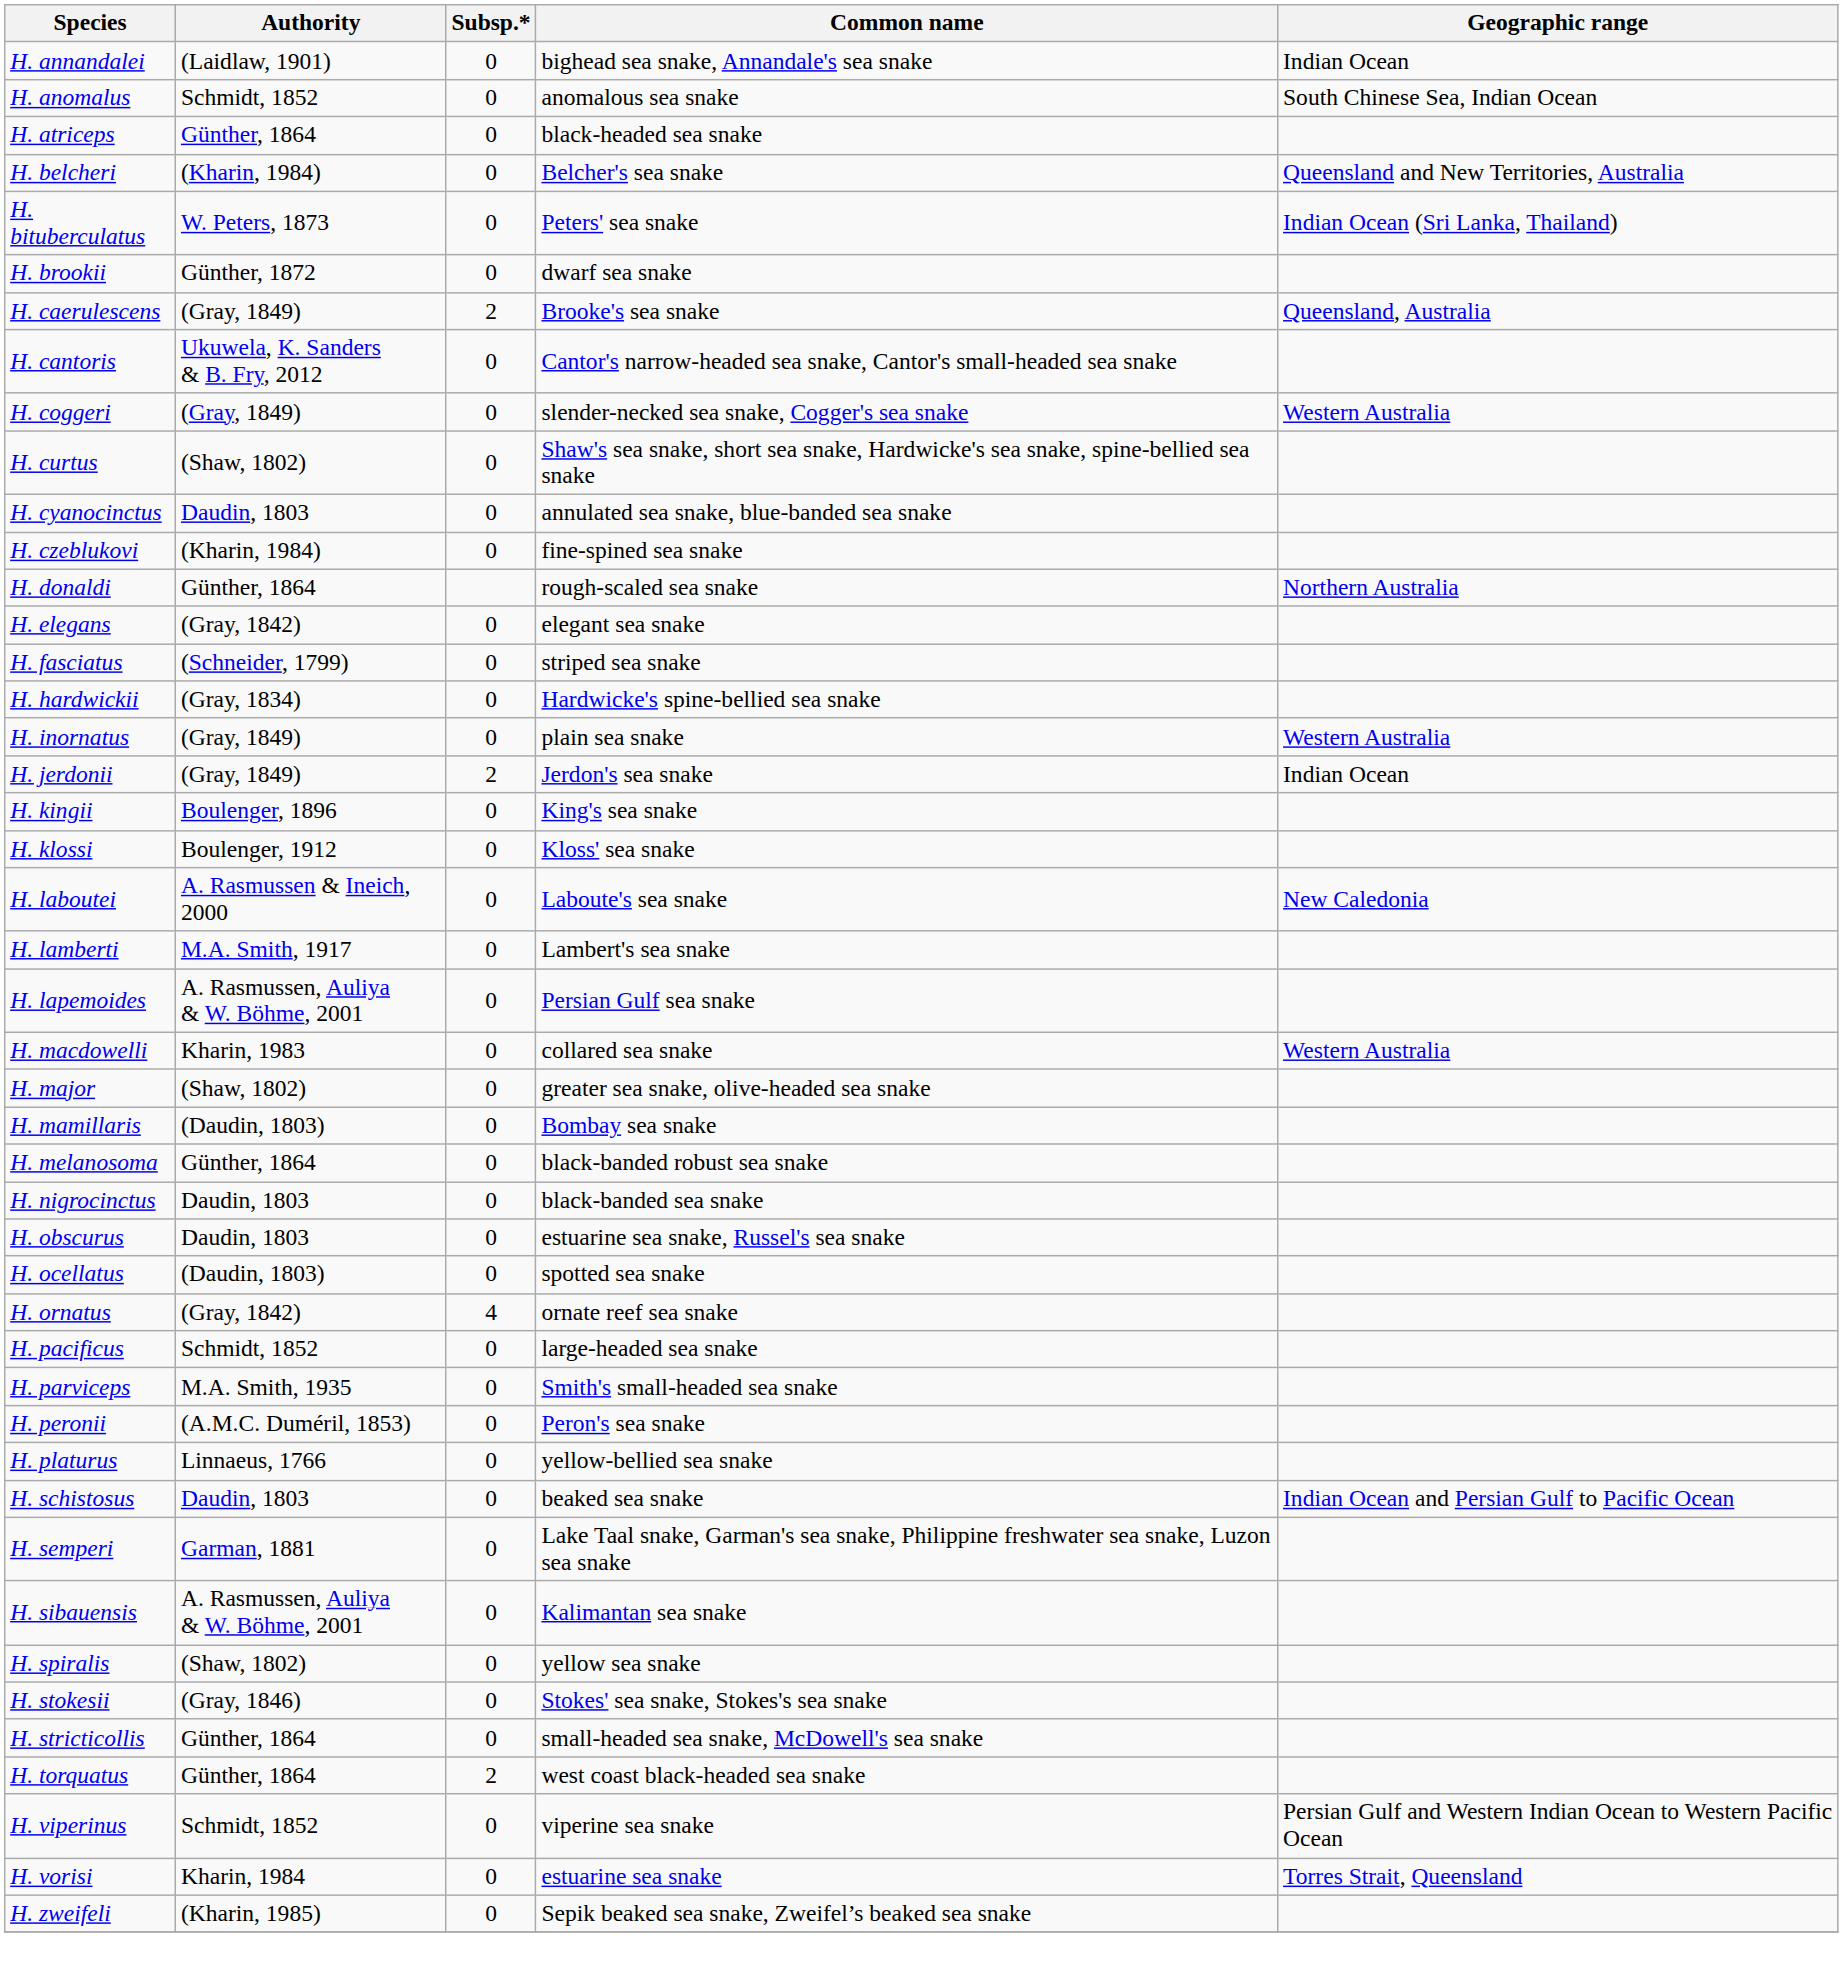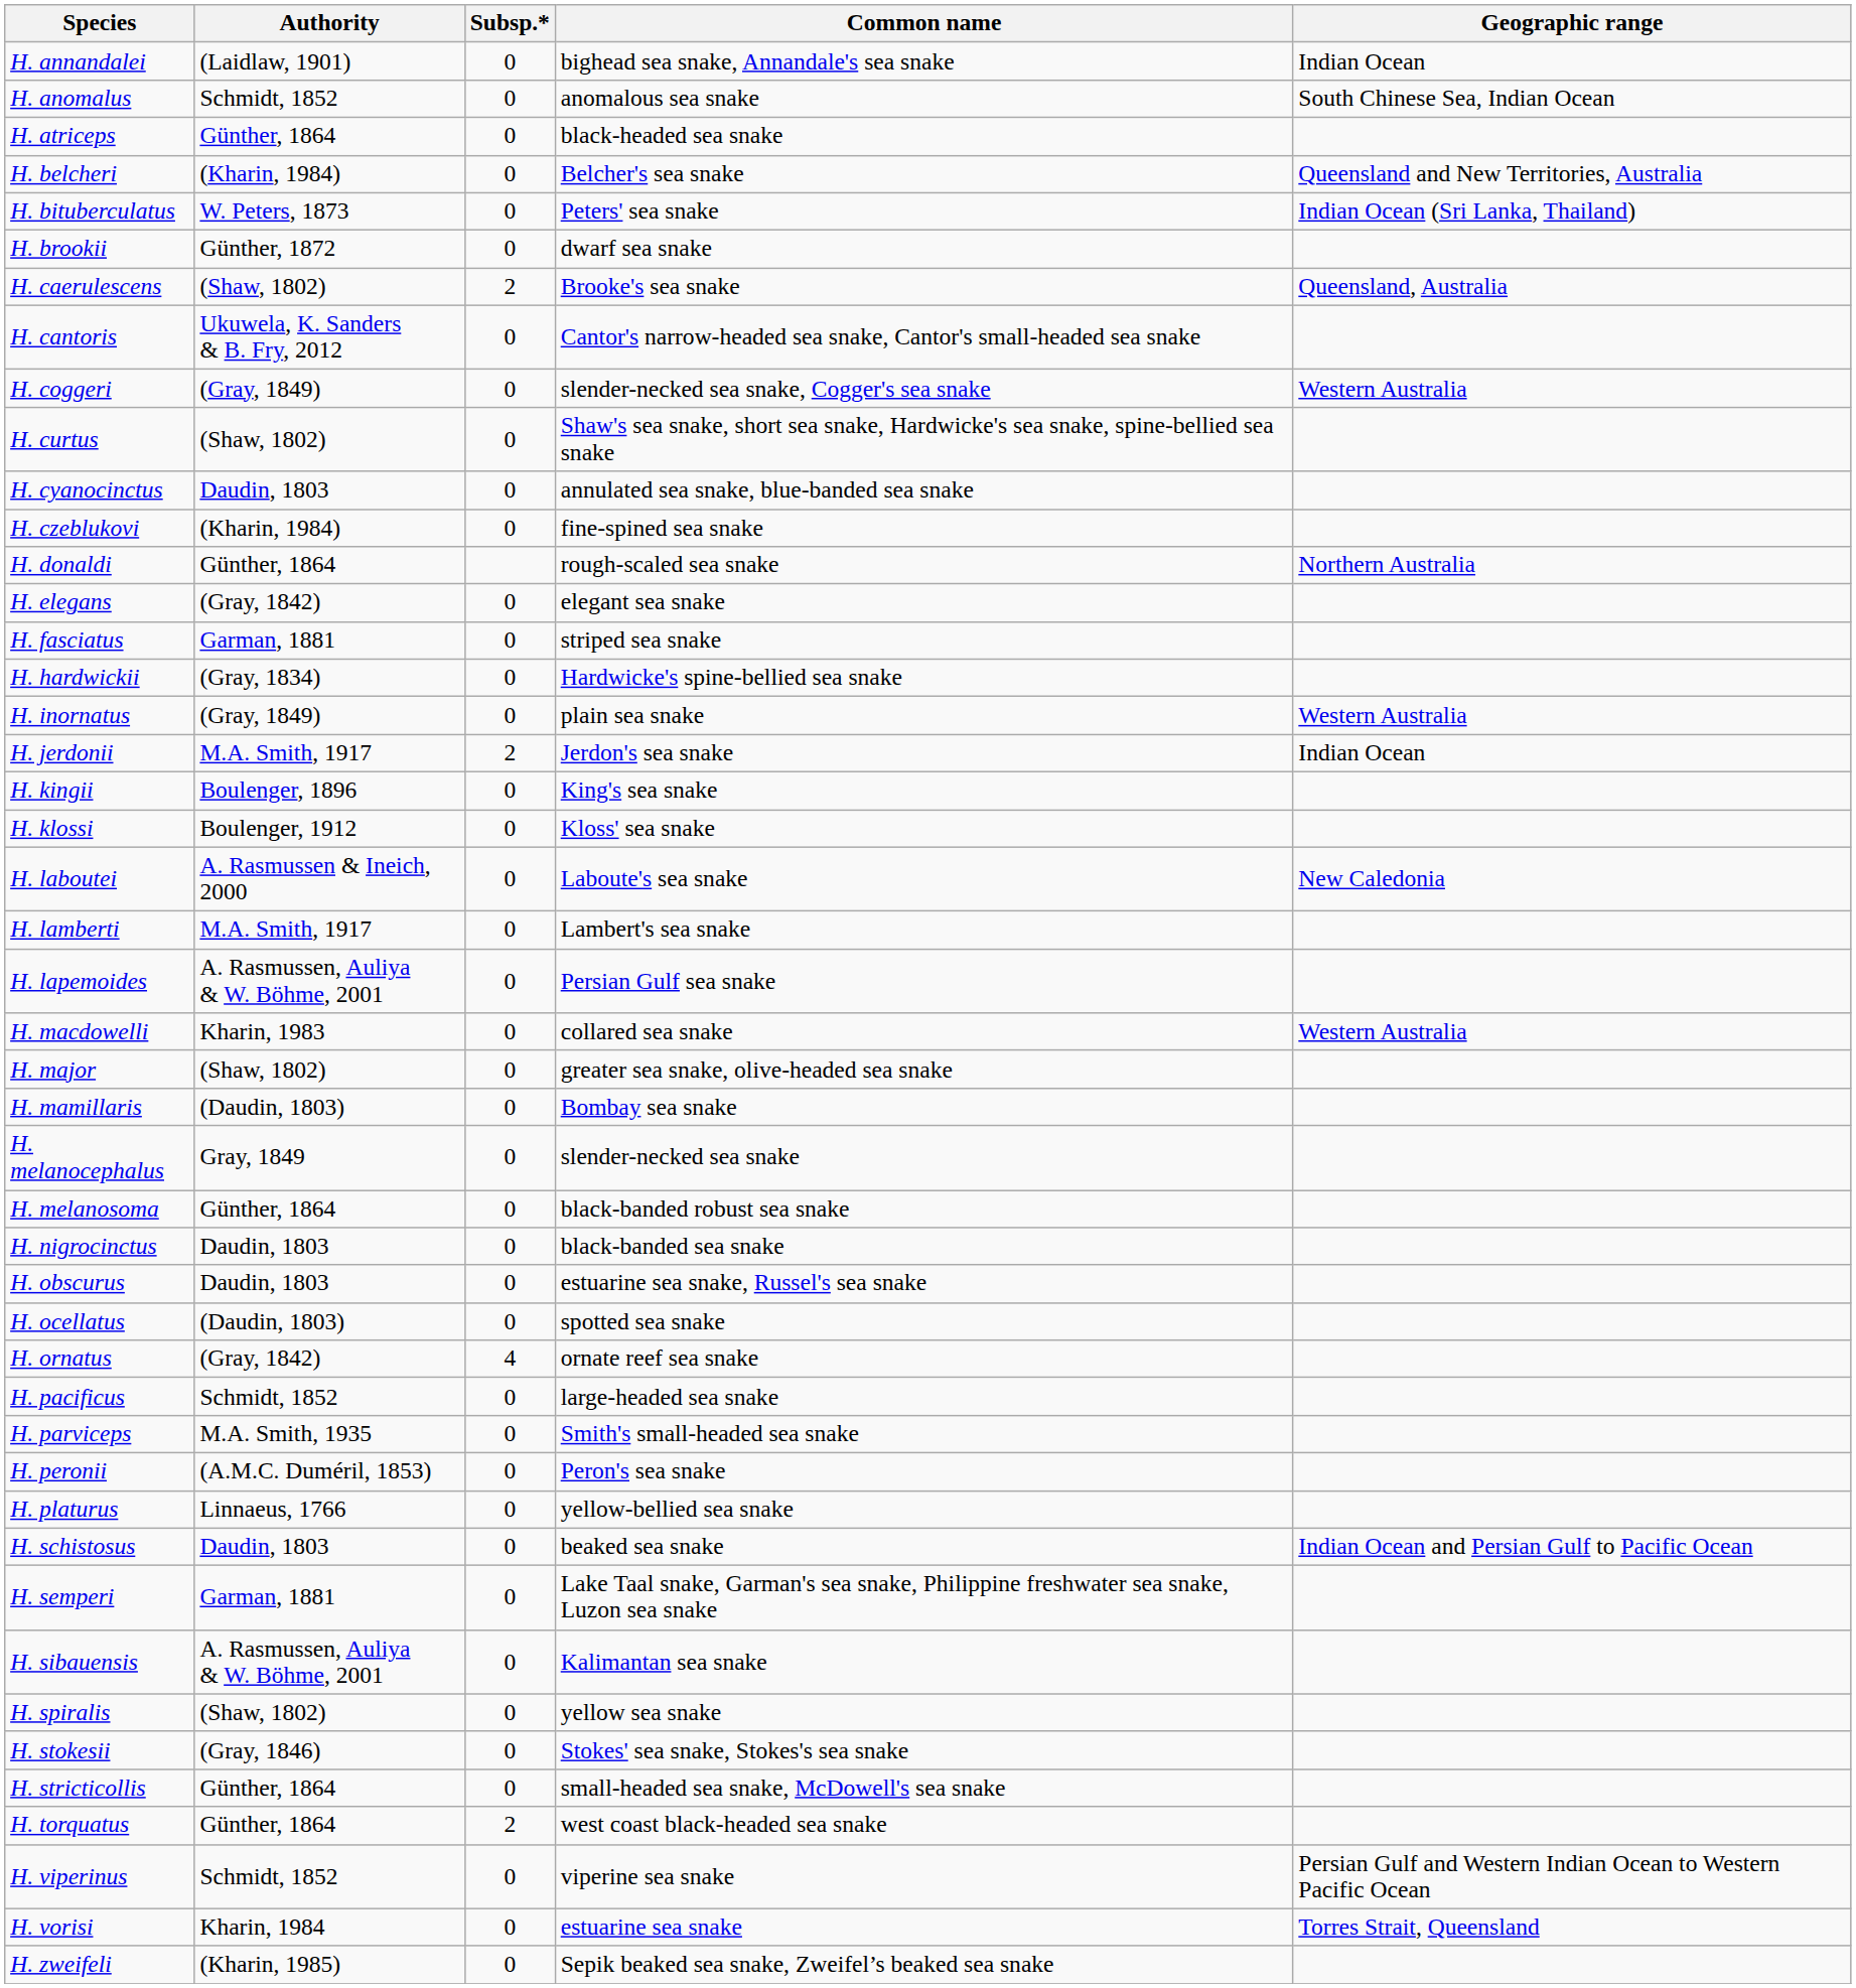 <table class="wikitable sortable">
 <tr>
 <th>Species</th>
 <th>Authority</th>
 <th>Subsp.*</th>
 <th>Common name</th>
 <th>Geographic range</th>
 </tr>
 <tr>
 <td><em><a href='#'>H. annandalei</a></em></td>
 <td>(Laidlaw, 1901)</td>
 <td align="center">0</td>
 <td>bighead sea snake, <a href='#'>Annandale's</a> sea snake</td>
 <td>Indian Ocean</td>
 </tr>
 <tr>
 <td><em><a href='#'>H. anomalus</a></em></td>
 <td>Schmidt, 1852</td>
 <td align="center">0</td>
 <td>anomalous sea snake</td>
 <td>South Chinese Sea, Indian Ocean</td>
 </tr>
 <tr>
 <td><em><a href='#'>H. atriceps</a></em></td>
 <td><a href='#'>Günther</a>, 1864</td>
 <td align="center">0</td>
 <td>black-headed sea snake</td>
 <td></td>
 </tr>
 <tr>
 <td><em><a href='#'>H. belcheri</a></em></td>
 <td>(<a href='#'>Kharin</a>, 1984)</td>
 <td align="center">0</td>
 <td><a href='#'>Belcher's</a> sea snake</td>
 <td><a href='#'>Queensland</a> and New Territories, <a href='#'>Australia</a></td>
 </tr>
 <tr>
 <td><em><a href='#'>H. bituberculatus</a></em></td>
 <td><a href='#'>W. Peters</a>, 1873</td>
 <td align="center">0</td>
 <td><a href='#'>Peters'</a> sea snake</td>
 <td><a href='#'>Indian Ocean</a> (<a href='#'>Sri Lanka</a>, <a href='#'>Thailand</a>)</td>
 </tr>
 <tr>
 <td><em><a href='#'>H. brookii</a></em></td>
 <td>Günther, 1872</td>
 <td align="center">0</td>
 <td>dwarf sea snake</td>
 <td></td>
 </tr>
 <tr>
 <td><em><a href='#'>H. caerulescens</a></em></td>
-<td>(Gray, 1849)</td>
+<td>(<a href='#'>Shaw</a>, 1802)</td>
 <td align="center">2</td>
 <td><a href='#'>Brooke's</a> sea snake</td>
 <td><a href='#'>Queensland</a>, <a href='#'>Australia</a></td>
 </tr>
 <tr>
 <td><em><a href='#'>H. cantoris</a></em></td>
 <td><a href='#'>Ukuwela</a>, <a href='#'>K. Sanders</a> <br> & <a href='#'>B. Fry</a>, 2012</td>
 <td align="center">0</td>
 <td><a href='#'>Cantor's</a> narrow-headed sea snake, Cantor's small-headed sea snake</td>
 <td></td>
 </tr>
 <tr>
 <td><em><a href='#'>H. coggeri</a></em></td>
 <td>(<a href='#'>Gray</a>, 1849)</td>
 <td align="center">0</td>
 <td>slender-necked sea snake, <a href='#'>Cogger's sea snake</a></td>
 <td><a href='#'>Western Australia</a></td>
 </tr>
 <tr>
 <td><em><a href='#'>H. curtus</a></em></td>
 <td>(Shaw, 1802)</td>
 <td align="center">0</td>
 <td><a href='#'>Shaw's</a> sea snake, short sea snake, Hardwicke's sea snake, spine-bellied sea snake</td>
 <td></td>
 </tr>
 <tr>
 <td><em><a href='#'>H. cyanocinctus</a></em></td>
 <td><a href='#'>Daudin</a>, 1803</td>
 <td align="center">0</td>
 <td>annulated sea snake, blue-banded sea snake</td>
 <td></td>
 </tr>
 <tr>
 <td><em><a href='#'>H. czeblukovi</a></em></td>
 <td>(Kharin, 1984)</td>
 <td align="center">0</td>
 <td>fine-spined sea snake</td>
 <td></td>
 </tr>
 <tr>
 <td><em><a href='#'>H. donaldi</a></em></td>
 <td>Günther, 1864</td>
 <td align="center"></td>
 <td>rough-scaled sea snake</td>
 <td><a href='#'>Northern Australia</a></td>
 </tr>
 <tr>
 <td><em><a href='#'>H. elegans</a></em></td>
 <td>(Gray, 1842)</td>
 <td align="center">0</td>
 <td>elegant sea snake</td>
 <td></td>
 </tr>
 <tr>
 <td><em><a href='#'>H. fasciatus</a></em></td>
-<td>(<a href='#'>Schneider</a>, 1799)</td>
+<td><a href='#'>Garman</a>, 1881</td>
 <td align="center">0</td>
 <td>striped sea snake</td>
 <td></td>
 </tr>
 <tr>
 <td><em><a href='#'>H. hardwickii</a></em></td>
 <td>(Gray, 1834)</td>
 <td align="center">0</td>
 <td><a href='#'>Hardwicke's</a> spine-bellied sea snake</td>
 <td></td>
 </tr>
 <tr>
 <td><em><a href='#'>H. inornatus</a></em></td>
 <td>(Gray, 1849)</td>
 <td align="center">0</td>
 <td>plain sea snake</td>
 <td><a href='#'>Western Australia</a></td>
 </tr>
 <tr>
 <td><em><a href='#'>H. jerdonii</a></em></td>
-<td>(Gray, 1849)</td>
+<td><a href='#'>M.A. Smith</a>, 1917</td>
 <td align="center">2</td>
 <td><a href='#'>Jerdon's</a> sea snake</td>
 <td>Indian Ocean</td>
 </tr>
 <tr>
 <td><em><a href='#'>H. kingii</a></em></td>
 <td><a href='#'>Boulenger</a>, 1896</td>
 <td align="center">0</td>
 <td><a href='#'>King's</a> sea snake</td>
 <td></td>
 </tr>
 <tr>
 <td><em><a href='#'>H. klossi</a></em></td>
 <td>Boulenger, 1912</td>
 <td align="center">0</td>
 <td><a href='#'>Kloss'</a> sea snake</td>
 <td></td>
 </tr>
 <tr>
 <td><em><a href='#'>H. laboutei</a></em></td>
 <td><a href='#'>A. Rasmussen</a> & <a href='#'>Ineich</a>, 2000</td>
 <td align="center">0</td>
 <td><a href='#'>Laboute's</a> sea snake</td>
 <td><a href='#'>New Caledonia</a></td>
 </tr>
 <tr>
 <td><em><a href='#'>H. lamberti</a></em></td>
 <td><a href='#'>M.A. Smith</a>, 1917</td>
 <td align="center">0</td>
 <td>Lambert's sea snake</td>
 <td></td>
 </tr>
 <tr>
 <td><em><a href='#'>H. lapemoides</a></em></td>
 <td>A. Rasmussen, <a href='#'>Auliya</a> <br>& <a href='#'>W. Böhme</a>, 2001</td>
 <td align="center">0</td>
 <td><a href='#'>Persian Gulf</a> sea snake</td>
 <td></td>
 </tr>
 <tr>
 <td><em><a href='#'>H. macdowelli</a></em></td>
 <td>Kharin, 1983</td>
 <td align="center">0</td>
 <td>collared sea snake</td>
 <td><a href='#'>Western Australia</a></td>
 </tr>
 <tr>
 <td><em><a href='#'>H. major</a></em></td>
 <td>(Shaw, 1802)</td>
 <td align="center">0</td>
 <td>greater sea snake, olive-headed sea snake</td>
 <td></td>
 </tr>
 <tr>
 <td><em><a href='#'>H. mamillaris</a></em></td>
 <td>(Daudin, 1803)</td>
 <td align="center">0</td>
 <td><a href='#'>Bombay</a> sea snake</td>
+<td></td>
+</tr>
+<tr>
+<td><em><a href='#'>H. melanocephalus</a></em></td>
+<td>Gray, 1849</td>
+<td align="center">0</td>
+<td>slender-necked sea snake</td>
 <td></td>
 </tr>
 <tr>
 <td><em><a href='#'>H. melanosoma</a></em></td>
 <td>Günther, 1864</td>
 <td align="center">0</td>
 <td>black-banded robust sea snake</td>
 <td></td>
 </tr>
 <tr>
 <td><em><a href='#'>H. nigrocinctus</a></em></td>
 <td>Daudin, 1803</td>
 <td align="center">0</td>
 <td>black-banded sea snake</td>
 <td></td>
 </tr>
 <tr>
 <td><em><a href='#'>H. obscurus</a></em></td>
 <td>Daudin, 1803</td>
 <td align="center">0</td>
 <td>estuarine sea snake, <a href='#'>Russel's</a> sea snake</td>
 <td></td>
 </tr>
 <tr>
 <td><em><a href='#'>H. ocellatus</a></em></td>
 <td>(Daudin, 1803)</td>
 <td align="center">0</td>
 <td>spotted sea snake</td>
 <td></td>
 </tr>
 <tr>
 <td><em><a href='#'>H. ornatus</a></em></td>
 <td>(Gray, 1842)</td>
 <td align="center">4</td>
 <td>ornate reef sea snake</td>
 <td></td>
 </tr>
 <tr>
 <td><em><a href='#'>H. pacificus</a></em></td>
 <td>Schmidt, 1852</td>
 <td align="center">0</td>
 <td>large-headed sea snake</td>
 <td></td>
 </tr>
 <tr>
 <td><em><a href='#'>H. parviceps</a></em></td>
 <td>M.A. Smith, 1935</td>
 <td align="center">0</td>
 <td><a href='#'>Smith's</a> small-headed sea snake</td>
 <td></td>
 </tr>
 <tr>
 <td><em><a href='#'>H. peronii</a></em></td>
 <td>(A.M.C. Duméril, 1853)</td>
 <td align="center">0</td>
 <td><a href='#'>Peron's</a> sea snake</td>
 <td></td>
 </tr>
 <tr>
 <td><em><a href='#'>H. platurus</a></em></td>
 <td>Linnaeus, 1766</td>
 <td align="center">0</td>
 <td>yellow-bellied sea snake</td>
 <td></td>
 </tr>
 <tr>
 <td><em><a href='#'>H. schistosus</a></em></td>
 <td><a href='#'>Daudin</a>, 1803</td>
 <td align="center">0</td>
 <td>beaked sea snake</td>
 <td><a href='#'>Indian Ocean</a> and <a href='#'>Persian Gulf</a> to <a href='#'>Pacific Ocean</a></td>
 </tr>
 <tr>
 <td><em><a href='#'>H. semperi</a></em></td>
 <td><a href='#'>Garman</a>, 1881</td>
 <td align="center">0</td>
 <td>Lake Taal snake, Garman's sea snake, Philippine freshwater sea snake, Luzon sea snake</td>
 <td></td>
 </tr>
 <tr>
 <td><em><a href='#'>H. sibauensis</a></em></td>
 <td>A. Rasmussen, <a href='#'>Auliya</a> <br>& <a href='#'>W. Böhme</a>, 2001</td>
 <td align="center">0</td>
 <td><a href='#'>Kalimantan</a> sea snake</td>
 <td></td>
 </tr>
 <tr>
 <td><em><a href='#'>H. spiralis</a></em></td>
 <td>(Shaw, 1802)</td>
 <td align="center">0</td>
 <td>yellow sea snake</td>
 <td></td>
 </tr>
 <tr>
 <td><em><a href='#'>H. stokesii</a></em></td>
 <td>(Gray, 1846)</td>
 <td align="center">0</td>
 <td><a href='#'>Stokes'</a> sea snake, Stokes's sea snake</td>
 <td></td>
 </tr>
 <tr>
 <td><em><a href='#'>H. stricticollis</a></em></td>
 <td>Günther, 1864</td>
 <td align="center">0</td>
 <td>small-headed sea snake, <a href='#'>McDowell's</a> sea snake</td>
 <td></td>
 </tr>
 <tr>
 <td><em><a href='#'>H. torquatus</a></em></td>
 <td>Günther, 1864</td>
 <td align="center">2</td>
 <td>west coast black-headed sea snake</td>
 <td></td>
 </tr>
 <tr>
 <td><em><a href='#'>H. viperinus</a></em></td>
 <td>Schmidt, 1852</td>
 <td align="center">0</td>
 <td>viperine sea snake</td>
 <td>Persian Gulf and Western Indian Ocean to Western Pacific Ocean</td>
 </tr>
 <tr>
 <td><em><a href='#'>H. vorisi</a></em></td>
 <td>Kharin, 1984</td>
 <td align="center">0</td>
 <td><a href='#'>estuarine sea snake</a></td>
 <td><a href='#'>Torres Strait</a>, <a href='#'>Queensland</a></td>
 </tr>
 <tr>
 <td><em><a href='#'>H. zweifeli</a></em></td>
 <td>(Kharin, 1985)</td>
 <td align="center">0</td>
 <td>Sepik beaked sea snake, Zweifel’s beaked sea snake</td>
 <td></td>
 </tr>
 <tr>
 </tr>
 </table>
